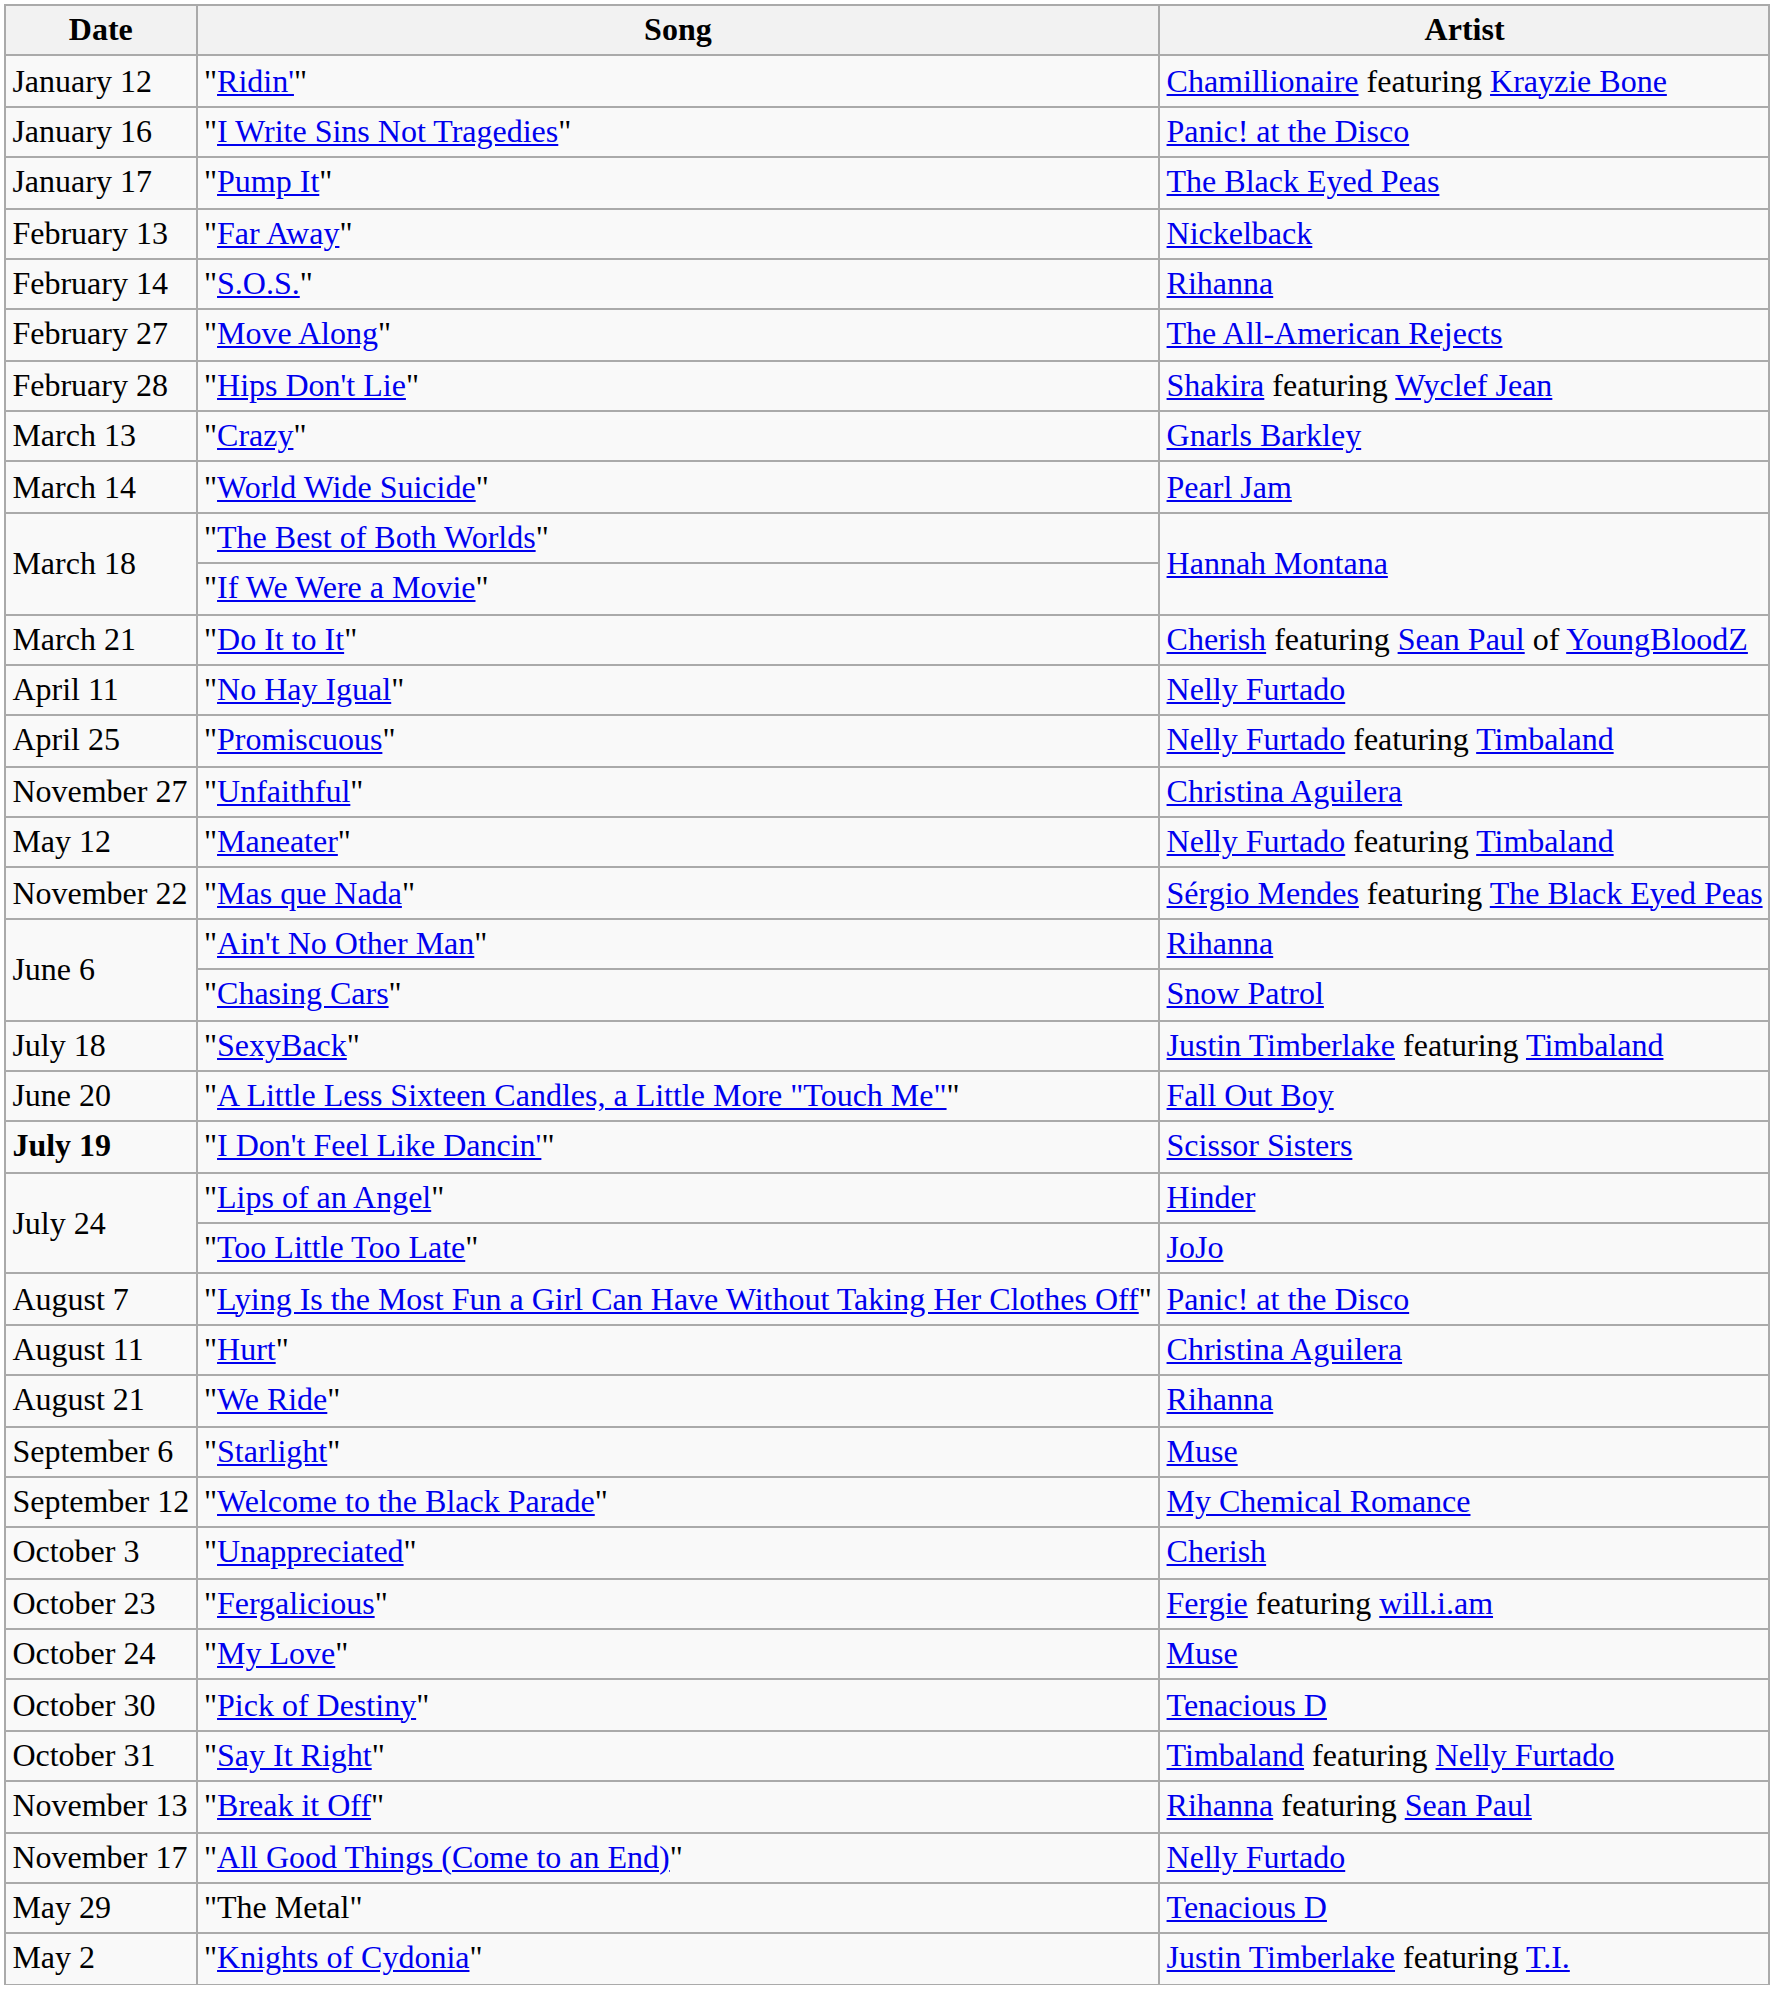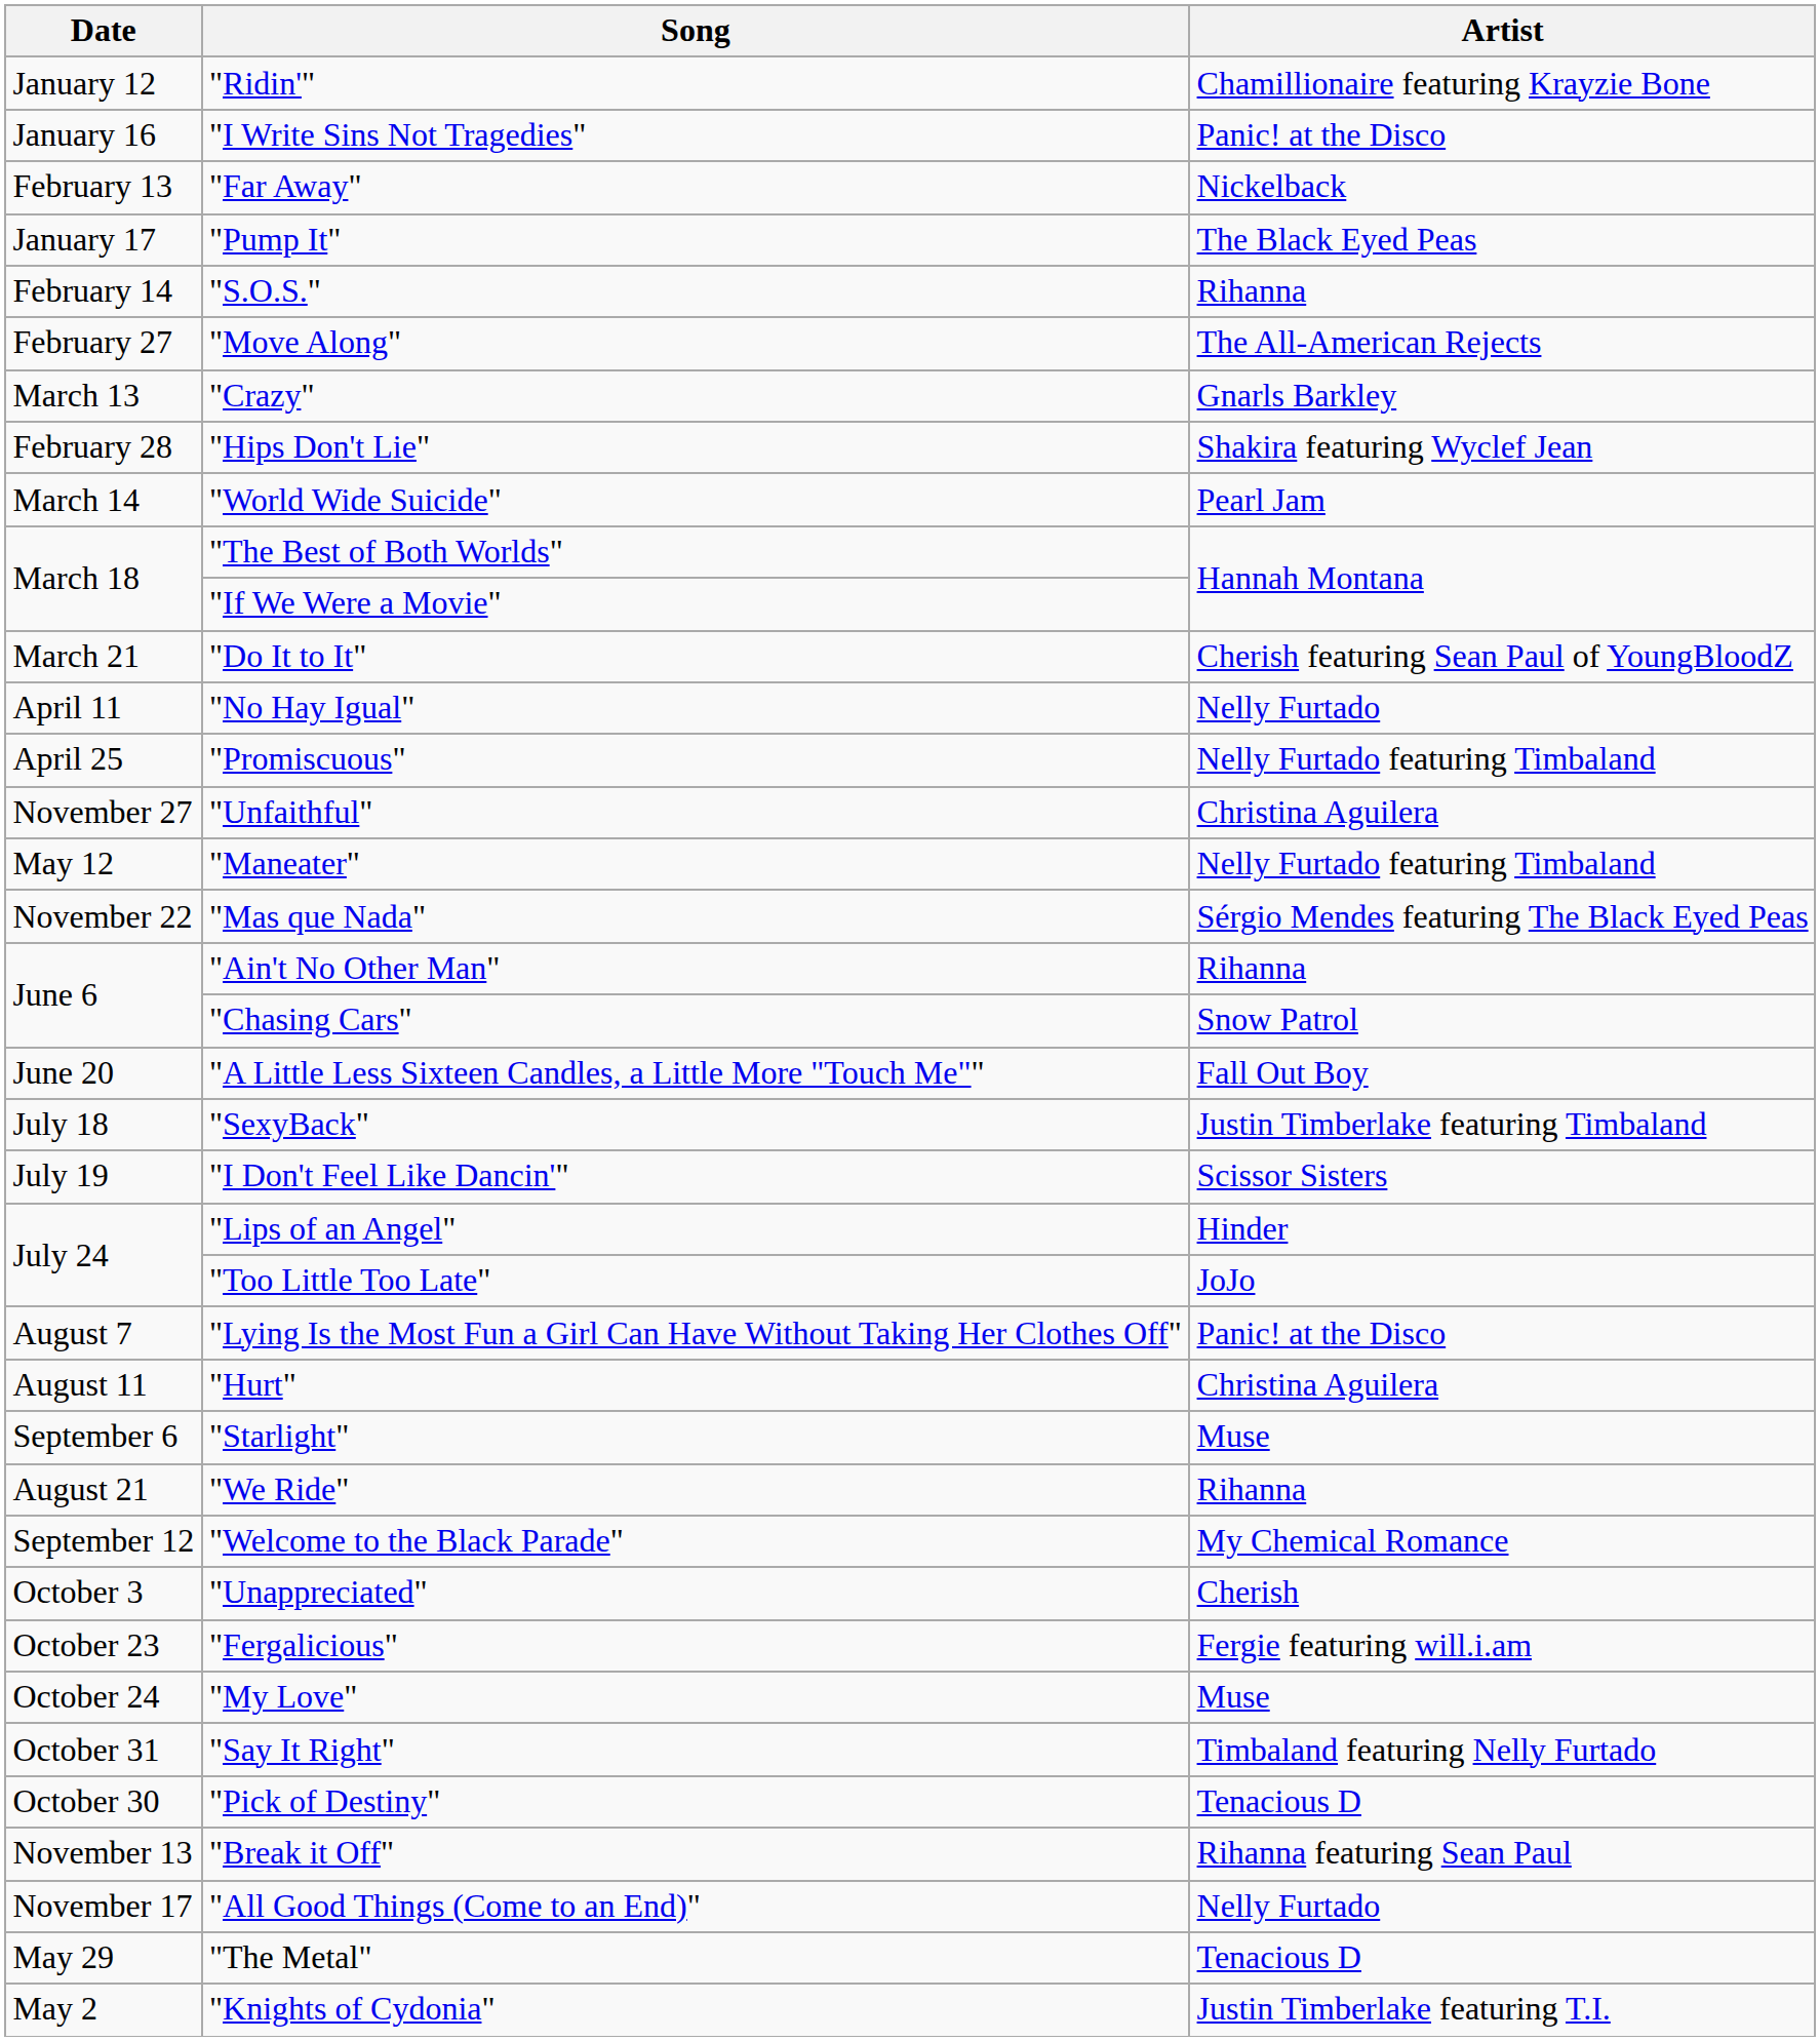 <table class="wikitable" style="text-align: left;">
 <tr>
 <th>Date</th>
 <th>Song</th>
 <th>Artist</th>
 </tr>
 <tr>
 <td>January 12</td>
 <td>"<a href='#'>Ridin'</a>"</td>
 <td><a href='#'>Chamillionaire</a> featuring <a href='#'>Krayzie Bone</a></td>
 </tr>
 <tr>
 <td>January 16</td>
 <td>"<a href='#'>I Write Sins Not Tragedies</a>"</td>
 <td><a href='#'>Panic! at the Disco</a></td>
 </tr>
 <tr>
+<td>February 13</td>
+<td>"<a href='#'>Far Away</a>"</td>
+<td><a href='#'>Nickelback</a></td>
+</tr>
+<tr>
 <td>January 17</td>
 <td>"<a href='#'>Pump It</a>"</td>
 <td><a href='#'>The Black Eyed Peas</a></td>
-</tr>
-<tr>
-<td>February 13</td>
-<td>"<a href='#'>Far Away</a>"</td>
-<td><a href='#'>Nickelback</a></td>
 </tr>
 <tr>
 <td>February 14</td>
 <td>"<a href='#'>S.O.S.</a>"</td>
 <td><a href='#'>Rihanna</a></td>
 </tr>
 <tr>
 <td>February 27</td>
 <td>"<a href='#'>Move Along</a>"</td>
 <td><a href='#'>The All-American Rejects</a></td>
 </tr>
 <tr>
+<td>March 13</td>
+<td>"<a href='#'>Crazy</a>"</td>
+<td><a href='#'>Gnarls Barkley</a></td>
+</tr>
+<tr>
 <td>February 28</td>
 <td>"<a href='#'>Hips Don't Lie</a>"</td>
 <td><a href='#'>Shakira</a> featuring <a href='#'>Wyclef Jean</a></td>
-</tr>
-<tr>
-<td>March 13</td>
-<td>"<a href='#'>Crazy</a>"</td>
-<td><a href='#'>Gnarls Barkley</a></td>
 </tr>
 <tr>
 <td>March 14</td>
 <td>"<a href='#'>World Wide Suicide</a>"</td>
 <td><a href='#'>Pearl Jam</a></td>
 </tr>
 <tr>
 <td rowspan="2">March 18</td>
 <td>"<a href='#'>The Best of Both Worlds</a>"</td>
 <td rowspan="2"><a href='#'>Hannah Montana</a></td>
 </tr>
 <tr>
 <td>"<a href='#'>If We Were a Movie</a>"</td>
 </tr>
 <tr>
 <td>March 21</td>
 <td>"<a href='#'>Do It to It</a>"</td>
 <td><a href='#'>Cherish</a> featuring <a href='#'>Sean Paul</a> of <a href='#'>YoungBloodZ</a></td>
 </tr>
 <tr>
 <td>April 11</td>
 <td>"<a href='#'>No Hay Igual</a>"</td>
 <td><a href='#'>Nelly Furtado</a></td>
 </tr>
 <tr>
 <td>April 25</td>
 <td>"<a href='#'>Promiscuous</a>"</td>
 <td><a href='#'>Nelly Furtado</a> featuring <a href='#'>Timbaland</a></td>
 </tr>
 <tr>
 <td>November 27</td>
 <td>"<a href='#'>Unfaithful</a>"</td>
 <td><a href='#'>Christina Aguilera</a></td>
 </tr>
 <tr>
 <td>May 12</td>
 <td>"<a href='#'>Maneater</a>"</td>
 <td><a href='#'>Nelly Furtado</a> featuring <a href='#'>Timbaland</a></td>
 </tr>
 <tr>
 <td>November 22</td>
 <td>"<a href='#'>Mas que Nada</a>"</td>
 <td><a href='#'>Sérgio Mendes</a> featuring <a href='#'>The Black Eyed Peas</a></td>
 </tr>
 <tr>
 <td rowspan="2">June 6</td>
 <td>"<a href='#'>Ain't No Other Man</a>"</td>
 <td><a href='#'>Rihanna</a></td>
 </tr>
 <tr>
 <td>"<a href='#'>Chasing Cars</a>"</td>
 <td><a href='#'>Snow Patrol</a></td>
 </tr>
 <tr>
+<td>June 20</td>
+<td>"<a href='#'>A Little Less Sixteen Candles, a Little More "Touch Me"</a>"</td>
+<td><a href='#'>Fall Out Boy</a></td>
+</tr>
+<tr>
 <td>July 18</td>
 <td>"<a href='#'>SexyBack</a>"</td>
 <td><a href='#'>Justin Timberlake</a> featuring <a href='#'>Timbaland</a></td>
 </tr>
 <tr>
-<td>June 20</td>
-<td>"<a href='#'>A Little Less Sixteen Candles, a Little More "Touch Me"</a>"</td>
-<td><a href='#'>Fall Out Boy</a></td>
-</tr>
-<tr>
-<td><strong>July 19</strong></td>
+<td>July 19</td>
 <td>"<a href='#'>I Don't Feel Like Dancin'</a>"</td>
 <td><a href='#'>Scissor Sisters</a></td>
 </tr>
 <tr>
 <td rowspan="2">July 24</td>
 <td>"<a href='#'>Lips of an Angel</a>"</td>
 <td><a href='#'>Hinder</a></td>
 </tr>
 <tr>
 <td>"<a href='#'>Too Little Too Late</a>"</td>
 <td><a href='#'>JoJo</a></td>
 </tr>
 <tr>
 <td>August 7</td>
 <td>"<a href='#'>Lying Is the Most Fun a Girl Can Have Without Taking Her Clothes Off</a>"</td>
 <td><a href='#'>Panic! at the Disco</a></td>
 </tr>
 <tr>
 <td>August 11</td>
 <td>"<a href='#'>Hurt</a>"</td>
 <td><a href='#'>Christina Aguilera</a></td>
 </tr>
 <tr>
+<td>September 6</td>
+<td>"<a href='#'>Starlight</a>"</td>
+<td><a href='#'>Muse</a></td>
+</tr>
+<tr>
 <td>August 21</td>
 <td>"<a href='#'>We Ride</a>"</td>
 <td><a href='#'>Rihanna</a></td>
-</tr>
-<tr>
-<td>September 6</td>
-<td>"<a href='#'>Starlight</a>"</td>
-<td><a href='#'>Muse</a></td>
 </tr>
 <tr>
 <td>September 12</td>
 <td>"<a href='#'>Welcome to the Black Parade</a>"</td>
 <td><a href='#'>My Chemical Romance</a></td>
 </tr>
 <tr>
 <td>October 3</td>
 <td>"<a href='#'>Unappreciated</a>"</td>
 <td><a href='#'>Cherish</a></td>
 </tr>
 <tr>
 <td>October 23</td>
 <td>"<a href='#'>Fergalicious</a>"</td>
 <td><a href='#'>Fergie</a> featuring <a href='#'>will.i.am</a></td>
 </tr>
 <tr>
 <td>October 24</td>
 <td>"<a href='#'>My Love</a>"</td>
 <td><a href='#'>Muse</a></td>
 </tr>
 <tr>
+<td>October 31</td>
+<td>"<a href='#'>Say It Right</a>"</td>
+<td><a href='#'>Timbaland</a> featuring <a href='#'>Nelly Furtado</a></td>
+</tr>
+<tr>
 <td>October 30</td>
 <td>"<a href='#'>Pick of Destiny</a>"</td>
 <td><a href='#'>Tenacious D</a></td>
-</tr>
-<tr>
-<td>October 31</td>
-<td>"<a href='#'>Say It Right</a>"</td>
-<td><a href='#'>Timbaland</a> featuring <a href='#'>Nelly Furtado</a></td>
 </tr>
 <tr>
 <td>November 13</td>
 <td>"<a href='#'>Break it Off</a>"</td>
 <td><a href='#'>Rihanna</a> featuring <a href='#'>Sean Paul</a></td>
 </tr>
 <tr>
 <td>November 17</td>
 <td>"<a href='#'>All Good Things (Come to an End)</a>"</td>
 <td><a href='#'>Nelly Furtado</a></td>
 </tr>
 <tr>
 <td>May 29</td>
 <td>"The Metal"</td>
 <td><a href='#'>Tenacious D</a></td>
 </tr>
 <tr>
 <td>May 2</td>
 <td>"<a href='#'>Knights of Cydonia</a>"</td>
 <td><a href='#'>Justin Timberlake</a> featuring <a href='#'>T.I.</a></td>
 </tr>
 </table>
